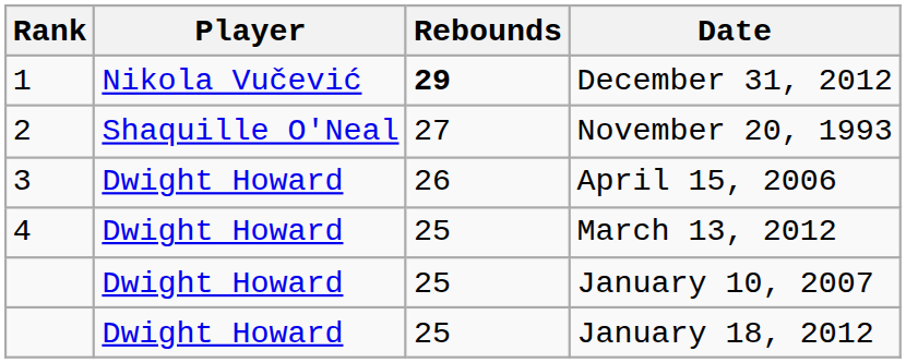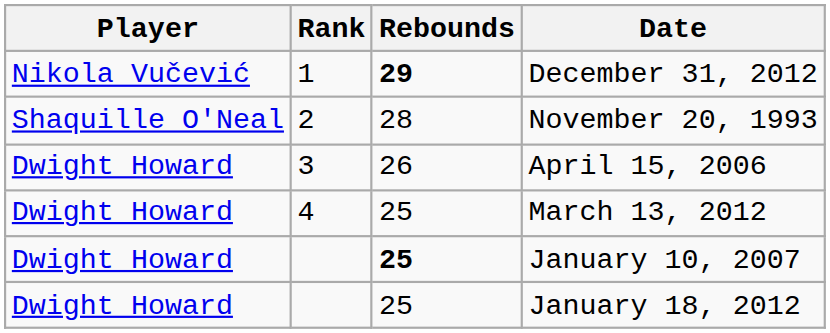 <table class="wikitable">
 <tr>
+<th>Player</th>
 <th>Rank</th>
-<th>Player</th>
 <th>Rebounds</th>
 <th>Date</th>
 </tr>
 <tr>
+<td><a href='#'>Nikola Vučević</a></td>
 <td>1</td>
-<td><a href='#'>Nikola Vučević</a></td>
 <td><strong>29</strong></td>
 <td>December 31, 2012</td>
 </tr>
 <tr>
+<td><a href='#'>Shaquille O'Neal</a></td>
 <td>2</td>
-<td><a href='#'>Shaquille O'Neal</a></td>
-<td>27</td>
+<td>28</td>
 <td>November 20, 1993</td>
 </tr>
 <tr>
+<td><a href='#'>Dwight Howard</a></td>
 <td>3</td>
-<td><a href='#'>Dwight Howard</a></td>
 <td>26</td>
 <td>April 15, 2006</td>
 </tr>
 <tr>
+<td><a href='#'>Dwight Howard</a></td>
 <td>4</td>
-<td><a href='#'>Dwight Howard</a></td>
 <td>25</td>
 <td>March 13, 2012</td>
 </tr>
 <tr>
+<td><a href='#'>Dwight Howard</a></td>
 <td></td>
-<td><a href='#'>Dwight Howard</a></td>
-<td>25</td>
+<td><strong>25</strong></td>
 <td>January 10, 2007</td>
 </tr>
 <tr>
+<td><a href='#'>Dwight Howard</a></td>
 <td></td>
-<td><a href='#'>Dwight Howard</a></td>
 <td>25</td>
 <td>January 18, 2012</td>
 </tr>
 </table>
